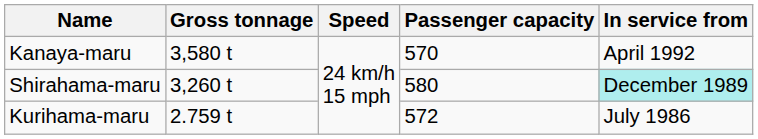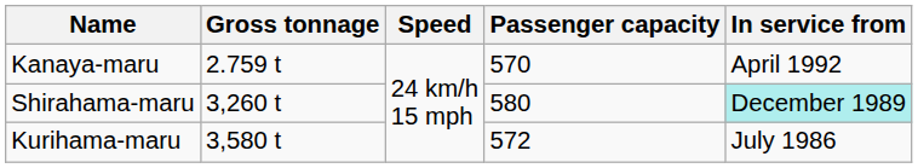 <table class="wikitable">
 <tr>
 <th>Name</th>
 <th>Gross tonnage</th>
 <th>Speed</th>
 <th>Passenger capacity</th>
 <th>In service from</th>
 </tr>
 <tr>
 <td>Kanaya-maru</td>
-<td>3,580 t</td>
+<td>2.759 t</td>
 <td rowspan=3>24 km/h<br>15 mph</td>
 <td>570</td>
 <td>April 1992</td>
 </tr>
 <tr>
 <td>Shirahama-maru</td>
 <td>3,260 t</td>
 <td>580</td>
 <td style="background: paleturquoise;">December 1989</td>
 </tr>
 <tr>
 <td>Kurihama-maru</td>
-<td>2.759 t</td>
+<td>3,580 t</td>
 <td>572</td>
 <td>July 1986</td>
 </tr>
 </table>
